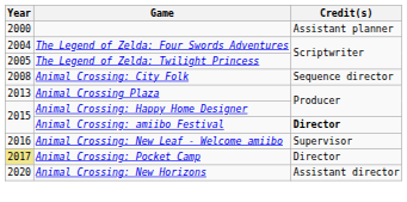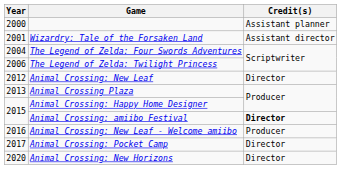 <table class="wikitable sortable">
 <tr>
 <th>Year</th>
 <th>Game</th>
 <th>Credit(s)</th>
 </tr>
 <tr>
 <td>2000</td>
 <td><em></em></td>
 <td>Assistant planner</td>
 </tr>
 <tr>
+<td>2001</td>
+<td><em><a href='#'>Wizardry: Tale of the Forsaken Land</a></em></td>
+<td>Assistant director</td>
+</tr>
+<tr>
 <td>2004</td>
 <td><em><a href='#'>The Legend of Zelda: Four Swords Adventures</a></em></td>
 <td rowspan="2">Scriptwriter</td>
 </tr>
 <tr>
-<td>2005</td>
+<td>2006</td>
 <td><em><a href='#'>The Legend of Zelda: Twilight Princess</a></em></td>
 </tr>
 <tr>
-<td>2008</td>
-<td><em><a href='#'>Animal Crossing: City Folk</a></em></td>
-<td>Sequence director</td>
+<td>2012</td>
+<td><em><a href='#'>Animal Crossing: New Leaf</a></em></td>
+<td>Director</td>
 </tr>
 <tr>
 <td>2013</td>
 <td><em><a href='#'>Animal Crossing Plaza</a></em></td>
 <td rowspan="2">Producer</td>
 </tr>
 <tr>
 <td rowspan="2">2015</td>
 <td><em><a href='#'>Animal Crossing: Happy Home Designer</a></em></td>
 </tr>
 <tr>
 <td><em><a href='#'>Animal Crossing: amiibo Festival</a></em></td>
 <td><strong>Director</strong></td>
 </tr>
 <tr>
 <td>2016</td>
 <td><em><a href='#'>Animal Crossing: New Leaf - Welcome amiibo</a></em></td>
-<td>Supervisor</td>
+<td>Producer</td>
 </tr>
 <tr>
-<td style="background: khaki;">2017</td>
+<td>2017</td>
 <td><em><a href='#'>Animal Crossing: Pocket Camp</a></em></td>
 <td>Director</td>
 </tr>
 <tr>
 <td>2020</td>
 <td><em><a href='#'>Animal Crossing: New Horizons</a></em></td>
-<td>Assistant director</td>
+<td>Director</td>
 </tr>
 </table>
